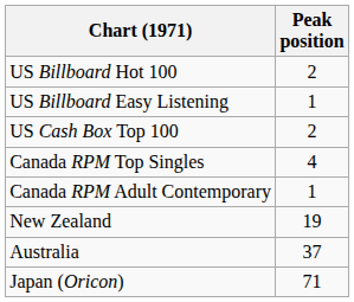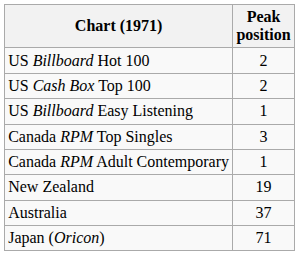 <table class="wikitable sortable">
 <tr>
 <th>Chart (1971)</th>
 <th>Peak<br>position</th>
 </tr>
 <tr>
 <td>US <em>Billboard</em> Hot 100</td>
 <td style="text-align:center;">2</td>
 </tr>
 <tr>
+<td>US <em>Cash Box</em> Top 100</td>
+<td style="text-align:center;">2</td>
+</tr>
+<tr>
 <td>US <em>Billboard</em> Easy Listening</td>
 <td style="text-align:center;">1</td>
 </tr>
 <tr>
-<td>US <em>Cash Box</em> Top 100</td>
-<td style="text-align:center;">2</td>
-</tr>
-<tr>
 <td>Canada <em>RPM</em> Top Singles</td>
-<td style="text-align:center;">4</td>
+<td style="text-align:center;">3</td>
 </tr>
 <tr>
 <td>Canada <em>RPM</em> Adult Contemporary</td>
 <td style="text-align:center;">1</td>
 </tr>
 <tr>
 <td>New Zealand</td>
 <td style="text-align:center;">19</td>
 </tr>
 <tr>
 <td>Australia</td>
 <td style="text-align:center;">37</td>
 </tr>
 <tr>
 <td>Japan (<em>Oricon</em>)</td>
 <td style="text-align:center;">71</td>
 </tr>
 </table>
